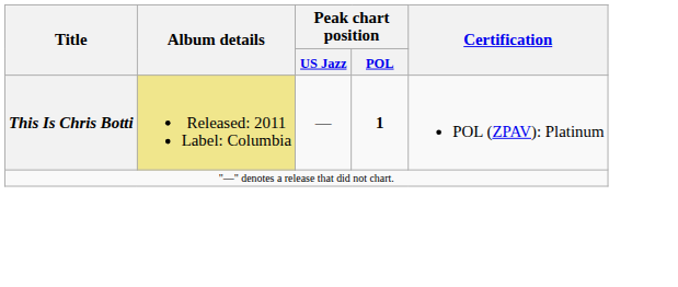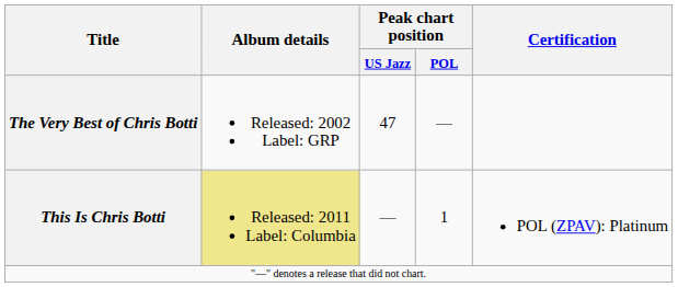 <table class="wikitable plainrowheaders" style="text-align:center;">
 <tr>
 <th rowspan=2>Title</th>
 <th rowspan=2>Album details</th>
 <th colspan=2>Peak chart position</th>
 <th rowspan=2><a href='#'>Certification</a></th>
 </tr>
 <tr>
 <th scope="col" style="width:3em;"><small><a href='#'>US Jazz</a></small><br></th>
 <th scope="col" style="width:3em;"><small><a href='#'>POL</a></small><br></th>
 </tr>
 <tr>
+<th scope="row"><em>The Very Best of Chris Botti</em></th>
+<td><br><ul><li>Released: 2002</li><li>Label: GRP</li></ul></td>
+<td>47</td>
+<td>—</td>
+<td></td>
+</tr>
+<tr>
 <th scope="row"><em>This Is Chris Botti</em></th>
 <td style="background: khaki;"><br><ul><li>Released: 2011</li><li>Label: Columbia</li></ul></td>
 <td>—</td>
-<td><strong>1</strong></td>
+<td>1</td>
 <td><br><ul><li>POL (<a href='#'>ZPAV</a>): Platinum</li></ul></td>
 </tr>
 <tr>
 <td colspan=5 style=font-size:8pt;>"—" denotes a release that did not chart.</td>
 </tr>
 </table>
